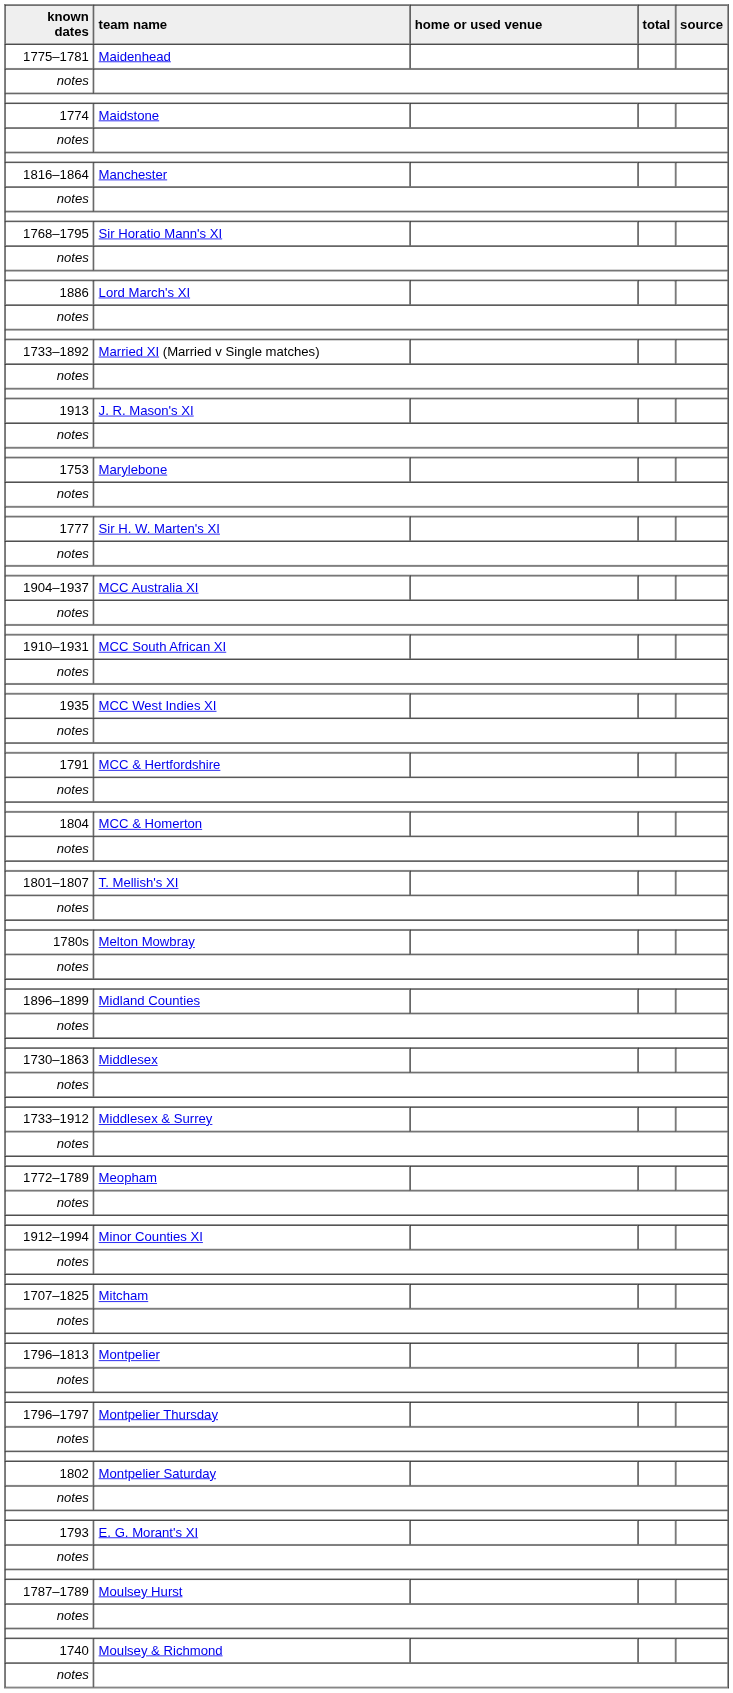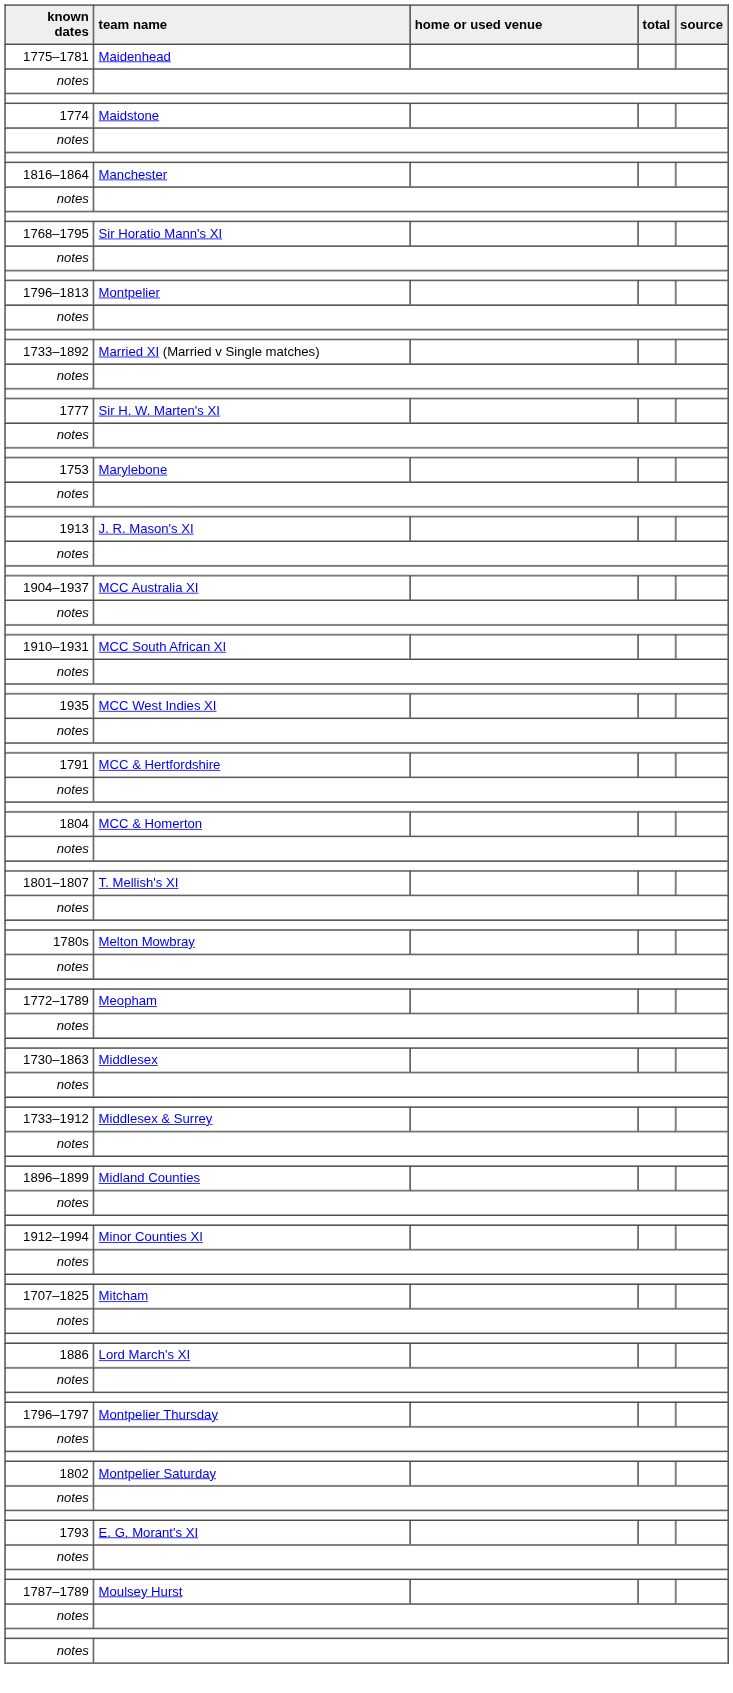 <table border="1" cellpadding="5" cellspacing="0">
 <tr style="background:#efefef;">
 <th style="width:12.5%; text-align:right;">known dates</th>
 <th style="width:45.0%; text-align:left;">team name</th>
 <th style="width:32.5%; text-align:left;">home or used venue</th>
 <th style="width:5.00%; text-align:right;">total</th>
 <th style="width:5.00%; text-align:right;">source</th>
 </tr>
 <tr>
 <td style="text-align:right;">1775–1781</td>
 <td><a href='#'>Maidenhead</a></td>
 <td></td>
 <td style="text-align:right;"></td>
 <td style="text-align:right;"></td>
 </tr>
 <tr>
 <td style="text-align:right;"><em>notes</em></td>
 <td colspan="4"></td>
 </tr>
 <tr>
 <td colspan="5"></td>
 </tr>
 <tr>
 <td style="text-align:right;">1774</td>
 <td><a href='#'>Maidstone</a></td>
 <td></td>
 <td style="text-align:right;"></td>
 <td style="text-align:right;"></td>
 </tr>
 <tr>
 <td style="text-align:right;"><em>notes</em></td>
 <td colspan="4"></td>
 </tr>
 <tr>
 <td colspan="5"></td>
 </tr>
 <tr>
 <td style="text-align:right;">1816–1864</td>
 <td><a href='#'>Manchester</a></td>
 <td></td>
 <td style="text-align:right;"></td>
 <td style="text-align:right;"></td>
 </tr>
 <tr>
 <td style="text-align:right;"><em>notes</em></td>
 <td colspan="4"></td>
 </tr>
 <tr>
 <td colspan="5"></td>
 </tr>
 <tr>
 <td style="text-align:right;">1768–1795</td>
 <td><a href='#'>Sir Horatio Mann's XI</a></td>
 <td></td>
 <td style="text-align:right;"></td>
 <td style="text-align:right;"></td>
 </tr>
 <tr>
 <td style="text-align:right;"><em>notes</em></td>
 <td colspan="4"></td>
 </tr>
 <tr>
 <td colspan="5"></td>
 </tr>
 <tr>
-<td style="text-align:right;">1886</td>
-<td><a href='#'>Lord March's XI</a></td>
+<td style="text-align:right;">1796–1813</td>
+<td><a href='#'>Montpelier</a></td>
 <td></td>
 <td style="text-align:right;"></td>
 <td style="text-align:right;"></td>
 </tr>
 <tr>
 <td style="text-align:right;"><em>notes</em></td>
 <td colspan="4"></td>
 </tr>
 <tr>
 <td colspan="5"></td>
 </tr>
 <tr>
 <td style="text-align:right;">1733–1892</td>
 <td><a href='#'>Married XI</a> (Married v Single matches)</td>
 <td></td>
 <td style="text-align:right;"></td>
 <td style="text-align:right;"></td>
 </tr>
 <tr>
 <td style="text-align:right;"><em>notes</em></td>
 <td colspan="4"></td>
 </tr>
 <tr>
 <td colspan="5"></td>
 </tr>
 <tr>
-<td style="text-align:right;">1913</td>
-<td><a href='#'>J. R. Mason's XI</a></td>
+<td style="text-align:right;">1777</td>
+<td><a href='#'>Sir H. W. Marten's XI</a></td>
 <td></td>
 <td style="text-align:right;"></td>
 <td style="text-align:right;"></td>
 </tr>
 <tr>
 <td style="text-align:right;"><em>notes</em></td>
 <td colspan="4"></td>
 </tr>
 <tr>
 <td colspan="5"></td>
 </tr>
 <tr>
 <td style="text-align:right;">1753</td>
 <td><a href='#'>Marylebone</a></td>
 <td></td>
 <td style="text-align:right;"></td>
 <td style="text-align:right;"></td>
 </tr>
 <tr>
 <td style="text-align:right;"><em>notes</em></td>
 <td colspan="4"></td>
 </tr>
 <tr>
 <td colspan="5"></td>
 </tr>
 <tr>
-<td style="text-align:right;">1777</td>
-<td><a href='#'>Sir H. W. Marten's XI</a></td>
+<td style="text-align:right;">1913</td>
+<td><a href='#'>J. R. Mason's XI</a></td>
 <td></td>
 <td style="text-align:right;"></td>
 <td style="text-align:right;"></td>
 </tr>
 <tr>
 <td style="text-align:right;"><em>notes</em></td>
 <td colspan="4"></td>
 </tr>
 <tr>
 <td colspan="5"></td>
 </tr>
 <tr>
 <td style="text-align:right;">1904–1937</td>
 <td><a href='#'>MCC Australia XI</a></td>
 <td></td>
 <td style="text-align:right;"></td>
 <td style="text-align:right;"></td>
 </tr>
 <tr>
 <td style="text-align:right;"><em>notes</em></td>
 <td colspan="4"></td>
 </tr>
 <tr>
 <td colspan="5"></td>
 </tr>
 <tr>
 <td style="text-align:right;">1910–1931</td>
 <td><a href='#'>MCC South African XI</a></td>
 <td></td>
 <td style="text-align:right;"></td>
 <td style="text-align:right;"></td>
 </tr>
 <tr>
 <td style="text-align:right;"><em>notes</em></td>
 <td colspan="4"></td>
 </tr>
 <tr>
 <td colspan="5"></td>
 </tr>
 <tr>
 <td style="text-align:right;">1935</td>
 <td><a href='#'>MCC West Indies XI</a></td>
 <td></td>
 <td style="text-align:right;"></td>
 <td style="text-align:right;"></td>
 </tr>
 <tr>
 <td style="text-align:right;"><em>notes</em></td>
 <td colspan="4"></td>
 </tr>
 <tr>
 <td colspan="5"></td>
 </tr>
 <tr>
 <td style="text-align:right;">1791</td>
 <td><a href='#'>MCC & Hertfordshire</a></td>
 <td></td>
 <td style="text-align:right;"></td>
 <td style="text-align:right;"></td>
 </tr>
 <tr>
 <td style="text-align:right;"><em>notes</em></td>
 <td colspan="4"></td>
 </tr>
 <tr>
 <td colspan="5"></td>
 </tr>
 <tr>
 <td style="text-align:right;">1804</td>
 <td><a href='#'>MCC & Homerton</a></td>
 <td></td>
 <td style="text-align:right;"></td>
 <td style="text-align:right;"></td>
 </tr>
 <tr>
 <td style="text-align:right;"><em>notes</em></td>
 <td colspan="4"></td>
 </tr>
 <tr>
 <td colspan="5"></td>
 </tr>
 <tr>
 <td style="text-align:right;">1801–1807</td>
 <td><a href='#'>T. Mellish's XI</a></td>
 <td></td>
 <td style="text-align:right;"></td>
 <td style="text-align:right;"></td>
 </tr>
 <tr>
 <td style="text-align:right;"><em>notes</em></td>
 <td colspan="4"></td>
 </tr>
 <tr>
 <td colspan="5"></td>
 </tr>
 <tr>
 <td style="text-align:right;">1780s</td>
 <td><a href='#'>Melton Mowbray</a></td>
 <td></td>
 <td style="text-align:right;"></td>
 <td style="text-align:right;"></td>
 </tr>
 <tr>
 <td style="text-align:right;"><em>notes</em></td>
 <td colspan="4"></td>
 </tr>
 <tr>
 <td colspan="5"></td>
 </tr>
 <tr>
-<td style="text-align:right;">1896–1899</td>
-<td><a href='#'>Midland Counties</a></td>
+<td style="text-align:right;">1772–1789</td>
+<td><a href='#'>Meopham</a></td>
 <td></td>
 <td style="text-align:right;"></td>
 <td style="text-align:right;"></td>
 </tr>
 <tr>
 <td style="text-align:right;"><em>notes</em></td>
 <td colspan="4"></td>
 </tr>
 <tr>
 <td colspan="5"></td>
 </tr>
 <tr>
 <td style="text-align:right;">1730–1863</td>
 <td><a href='#'>Middlesex</a></td>
 <td></td>
 <td style="text-align:right;"></td>
 <td style="text-align:right;"></td>
 </tr>
 <tr>
 <td style="text-align:right;"><em>notes</em></td>
 <td colspan="4"></td>
 </tr>
 <tr>
 <td colspan="5"></td>
 </tr>
 <tr>
 <td style="text-align:right;">1733–1912</td>
 <td><a href='#'>Middlesex & Surrey</a></td>
 <td></td>
 <td style="text-align:right;"></td>
 <td style="text-align:right;"></td>
 </tr>
 <tr>
 <td style="text-align:right;"><em>notes</em></td>
 <td colspan="4"></td>
 </tr>
 <tr>
 <td colspan="5"></td>
 </tr>
 <tr>
-<td style="text-align:right;">1772–1789</td>
-<td><a href='#'>Meopham</a></td>
+<td style="text-align:right;">1896–1899</td>
+<td><a href='#'>Midland Counties</a></td>
 <td></td>
 <td style="text-align:right;"></td>
 <td style="text-align:right;"></td>
 </tr>
 <tr>
 <td style="text-align:right;"><em>notes</em></td>
 <td colspan="4"></td>
 </tr>
 <tr>
 <td colspan="5"></td>
 </tr>
 <tr>
 <td style="text-align:right;">1912–1994</td>
 <td><a href='#'>Minor Counties XI</a></td>
 <td></td>
 <td style="text-align:right;"></td>
 <td style="text-align:right;"></td>
 </tr>
 <tr>
 <td style="text-align:right;"><em>notes</em></td>
 <td colspan="4"></td>
 </tr>
 <tr>
 <td colspan="5"></td>
 </tr>
 <tr>
 <td style="text-align:right;">1707–1825</td>
 <td><a href='#'>Mitcham</a></td>
 <td></td>
 <td style="text-align:right;"></td>
 <td style="text-align:right;"></td>
 </tr>
 <tr>
 <td style="text-align:right;"><em>notes</em></td>
 <td colspan="4"></td>
 </tr>
 <tr>
 <td colspan="5"></td>
 </tr>
 <tr>
-<td style="text-align:right;">1796–1813</td>
-<td><a href='#'>Montpelier</a></td>
+<td style="text-align:right;">1886</td>
+<td><a href='#'>Lord March's XI</a></td>
 <td></td>
 <td style="text-align:right;"></td>
 <td style="text-align:right;"></td>
 </tr>
 <tr>
 <td style="text-align:right;"><em>notes</em></td>
 <td colspan="4"></td>
 </tr>
 <tr>
 <td colspan="5"></td>
 </tr>
 <tr>
 <td style="text-align:right;">1796–1797</td>
 <td><a href='#'>Montpelier Thursday</a></td>
 <td></td>
 <td style="text-align:right;"></td>
 <td style="text-align:right;"></td>
 </tr>
 <tr>
 <td style="text-align:right;"><em>notes</em></td>
 <td colspan="4"></td>
 </tr>
 <tr>
 <td colspan="5"></td>
 </tr>
 <tr>
 <td style="text-align:right;">1802</td>
 <td><a href='#'>Montpelier Saturday</a></td>
 <td></td>
 <td style="text-align:right;"></td>
 <td style="text-align:right;"></td>
 </tr>
 <tr>
 <td style="text-align:right;"><em>notes</em></td>
 <td colspan="4"></td>
 </tr>
 <tr>
 <td colspan="5"></td>
 </tr>
 <tr>
 <td style="text-align:right;">1793</td>
 <td><a href='#'>E. G. Morant's XI</a></td>
 <td></td>
 <td style="text-align:right;"></td>
 <td style="text-align:right;"></td>
 </tr>
 <tr>
 <td style="text-align:right;"><em>notes</em></td>
 <td colspan="4"></td>
 </tr>
 <tr>
 <td colspan="5"></td>
 </tr>
 <tr>
 <td style="text-align:right;">1787–1789</td>
 <td><a href='#'>Moulsey Hurst</a></td>
 <td></td>
 <td style="text-align:right;"></td>
 <td style="text-align:right;"></td>
 </tr>
 <tr>
 <td style="text-align:right;"><em>notes</em></td>
 <td colspan="4"></td>
 </tr>
 <tr>
 <td colspan="5"></td>
 </tr>
 <tr>
-<td style="text-align:right;">1740</td>
-<td><a href='#'>Moulsey & Richmond</a></td>
-<td></td>
-<td style="text-align:right;"></td>
-<td style="text-align:right;"></td>
-</tr>
-<tr>
 <td style="text-align:right;"><em>notes</em></td>
 <td colspan="4"></td>
 </tr>
 </table>
